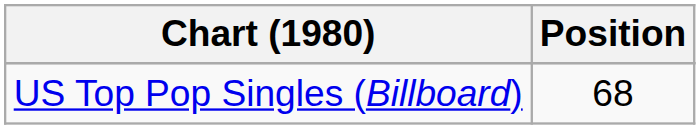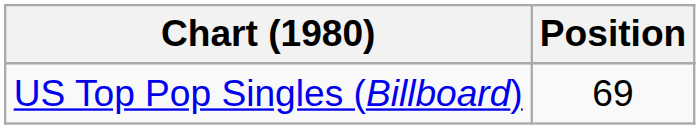 <table class="wikitable">
 <tr>
 <th>Chart (1980)</th>
 <th>Position</th>
 </tr>
 <tr>
 </tr>
 <tr>
 <td><a href='#'>US Top Pop Singles (<em>Billboard</em>)</a></td>
-<td align="center">68</td>
+<td align="center">69</td>
 </tr>
 </table>
